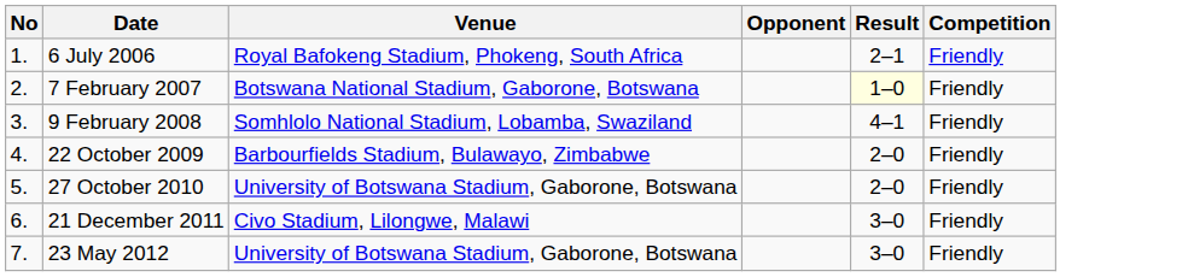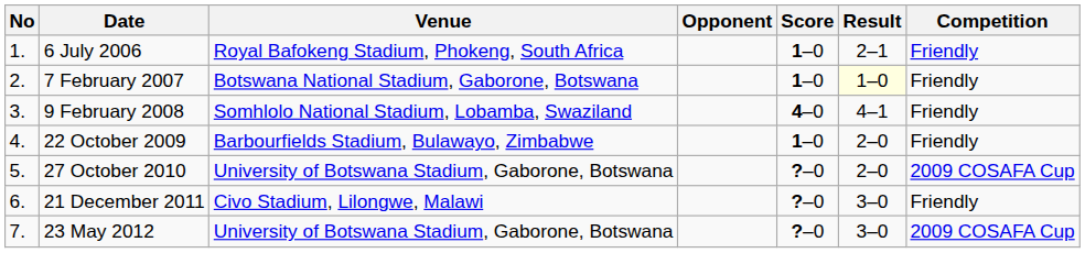 <table class="wikitable" style="font-size:95%;">
 <tr>
 <th>No</th>
 <th>Date</th>
 <th>Venue</th>
 <th>Opponent</th>
+<th>Score</th>
 <th>Result</th>
 <th>Competition</th>
 </tr>
 <tr>
 <td>1.</td>
 <td>6 July 2006</td>
 <td><a href='#'>Royal Bafokeng Stadium</a>, <a href='#'>Phokeng</a>, <a href='#'>South Africa</a></td>
 <td></td>
+<td align=center><strong>1</strong>–0</td>
 <td align=center>2–1</td>
 <td><a href='#'>Friendly</a></td>
 </tr>
 <tr>
 <td>2.</td>
 <td>7 February 2007</td>
 <td><a href='#'>Botswana National Stadium</a>, <a href='#'>Gaborone</a>, <a href='#'>Botswana</a></td>
 <td></td>
+<td align=center><strong>1</strong>–0</td>
 <td align=center style="background: lightyellow;">1–0</td>
 <td>Friendly</td>
 </tr>
 <tr>
 <td>3.</td>
 <td>9 February 2008</td>
 <td><a href='#'>Somhlolo National Stadium</a>, <a href='#'>Lobamba</a>, <a href='#'>Swaziland</a></td>
 <td></td>
+<td align=center><strong>4</strong>–0</td>
 <td align=center>4–1</td>
 <td>Friendly</td>
 </tr>
 <tr>
 <td>4.</td>
 <td>22 October 2009</td>
 <td><a href='#'>Barbourfields Stadium</a>, <a href='#'>Bulawayo</a>, <a href='#'>Zimbabwe</a></td>
 <td></td>
+<td align=center><strong>1</strong>–0</td>
 <td align=center>2–0</td>
 <td>Friendly</td>
 </tr>
 <tr>
 <td>5.</td>
 <td>27 October 2010</td>
 <td><a href='#'>University of Botswana Stadium</a>, Gaborone, Botswana</td>
 <td></td>
+<td align=center><strong>?</strong>–0</td>
 <td align=center>2–0</td>
-<td>Friendly</td>
+<td><a href='#'>2009 COSAFA Cup</a></td>
 </tr>
 <tr>
 <td>6.</td>
 <td>21 December 2011</td>
 <td><a href='#'>Civo Stadium</a>, <a href='#'>Lilongwe</a>, <a href='#'>Malawi</a></td>
 <td></td>
+<td align=center><strong>?</strong>–0</td>
 <td align=center>3–0</td>
 <td>Friendly</td>
 </tr>
 <tr>
 <td>7.</td>
 <td>23 May 2012</td>
 <td><a href='#'>University of Botswana Stadium</a>, Gaborone, Botswana</td>
 <td></td>
+<td align=center><strong>?</strong>–0</td>
 <td align=center>3–0</td>
-<td>Friendly</td>
+<td><a href='#'>2009 COSAFA Cup</a></td>
 </tr>
 </table>
